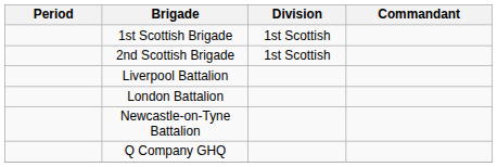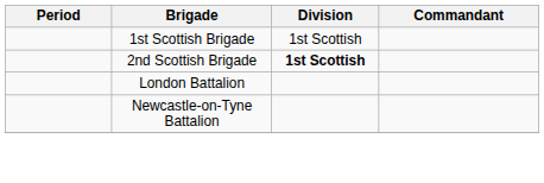 <table class="wikitable sortable" style="text-align:right">
 <tr>
 <th width=20%>Period</th>
 <th width=30%>Brigade</th>
 <th width=20%>Division</th>
 <th width=30%>Commandant</th>
 </tr>
 <tr>
 <td align="center"></td>
 <td align="center">1st Scottish Brigade</td>
 <td align="center">1st Scottish</td>
 <td align="center"></td>
 </tr>
 <tr>
 <td align="center"></td>
 <td align="center">2nd Scottish Brigade</td>
-<td align="center">1st Scottish</td>
-<td align="center"></td>
-</tr>
-<tr>
-<td align="center"></td>
-<td align="center">Liverpool Battalion</td>
-<td align="center"></td>
+<td align="center"><strong>1st Scottish</strong></td>
 <td align="center"></td>
 </tr>
 <tr>
 <td align="center"></td>
 <td align="center">London Battalion</td>
 <td align="center"></td>
 <td align="center"></td>
 </tr>
 <tr>
 <td align="center"></td>
 <td align="center">Newcastle-on-Tyne Battalion</td>
 <td align="center"></td>
 <td align="center"></td>
 </tr>
 <tr>
-<td align="center"></td>
-<td align="center">Q Company GHQ</td>
-<td align="center"></td>
-<td align="center"></td>
-</tr>
-<tr>
 </tr>
 </table>
